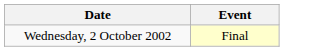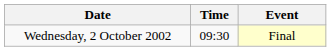 <table class = "wikitable" style="text-align:center;">
 <tr>
 <th width=220>Date</th>
+<th width=50>Time</th>
 <th width=100>Event</th>
 </tr>
 <tr>
 <td>Wednesday, 2 October 2002</td>
+<td>09:30</td>
 <td bgcolor=ffffcc>Final</td>
 </tr>
 </table>
